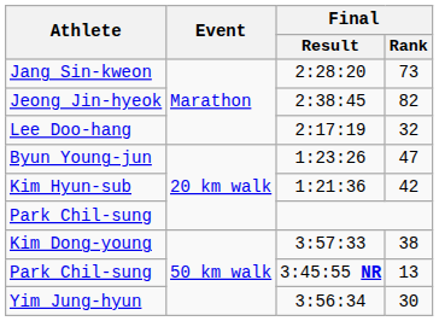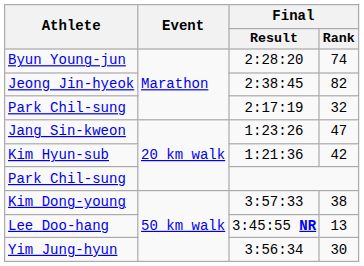 <table class="wikitable" style="font-size:90%">
 <tr>
 <th rowspan=2>Athlete</th>
 <th rowspan=2>Event</th>
 <th colspan="2">Final</th>
 </tr>
 <tr style="font-size:95%">
 <th>Result</th>
 <th>Rank</th>
 </tr>
 <tr align=center>
-<td align=left><a href='#'>Jang Sin-kweon</a></td>
+<td align=left><a href='#'>Byun Young-jun</a></td>
 <td align=left rowspan=3><a href='#'>Marathon</a></td>
 <td>2:28:20</td>
-<td>73</td>
+<td>74</td>
 </tr>
 <tr align=center>
 <td align=left><a href='#'>Jeong Jin-hyeok</a></td>
 <td>2:38:45</td>
 <td>82</td>
 </tr>
 <tr align=center>
-<td align=left><a href='#'>Lee Doo-hang</a></td>
+<td align=left><a href='#'>Park Chil-sung</a></td>
 <td>2:17:19</td>
 <td>32</td>
 </tr>
 <tr align=center>
-<td align=left><a href='#'>Byun Young-jun</a></td>
+<td align=left><a href='#'>Jang Sin-kweon</a></td>
 <td align=left rowspan=3><a href='#'>20 km walk</a></td>
 <td>1:23:26</td>
 <td>47</td>
 </tr>
 <tr align=center>
 <td align=left><a href='#'>Kim Hyun-sub</a></td>
 <td>1:21:36</td>
 <td>42</td>
 </tr>
 <tr align=center>
 <td align=left><a href='#'>Park Chil-sung</a></td>
 <td colspan=2></td>
 </tr>
 <tr align=center>
 <td align=left><a href='#'>Kim Dong-young</a></td>
 <td align=left rowspan=3><a href='#'>50 km walk</a></td>
 <td>3:57:33</td>
 <td>38</td>
 </tr>
 <tr align=center>
-<td align=left><a href='#'>Park Chil-sung</a></td>
+<td align=left><a href='#'>Lee Doo-hang</a></td>
 <td>3:45:55 <strong><a href='#'>NR</a></strong></td>
 <td>13</td>
 </tr>
 <tr align=center>
 <td align=left><a href='#'>Yim Jung-hyun</a></td>
 <td>3:56:34</td>
 <td>30</td>
 </tr>
 </table>
